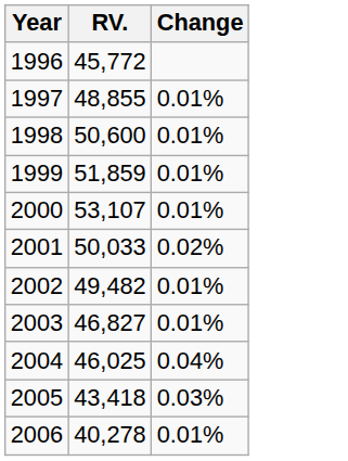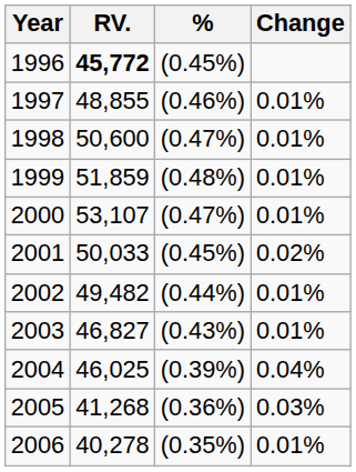 <table class="wikitable">
 <tr>
 <th>Year</th>
 <th>RV.</th>
+<th>%</th>
 <th>Change</th>
 </tr>
 <tr>
 <td>1996</td>
-<td>45,772</td>
+<td><strong>45,772</strong></td>
+<td>(0.45%)</td>
 <td></td>
 </tr>
 <tr>
 <td>1997</td>
 <td>48,855</td>
+<td>(0.46%)</td>
 <td> 0.01%</td>
 </tr>
 <tr>
 <td>1998</td>
 <td>50,600</td>
+<td>(0.47%)</td>
 <td> 0.01%</td>
 </tr>
 <tr>
 <td>1999</td>
 <td>51,859</td>
+<td>(0.48%)</td>
 <td> 0.01%</td>
 </tr>
 <tr>
 <td>2000</td>
 <td>53,107</td>
+<td>(0.47%)</td>
 <td> 0.01%</td>
 </tr>
 <tr>
 <td>2001</td>
 <td>50,033</td>
+<td>(0.45%)</td>
 <td> 0.02%</td>
 </tr>
 <tr>
 <td>2002</td>
 <td>49,482</td>
+<td>(0.44%)</td>
 <td> 0.01%</td>
 </tr>
 <tr>
 <td>2003</td>
 <td>46,827</td>
+<td>(0.43%)</td>
 <td> 0.01%</td>
 </tr>
 <tr>
 <td>2004</td>
 <td>46,025</td>
+<td>(0.39%)</td>
 <td> 0.04%</td>
 </tr>
 <tr>
 <td>2005</td>
-<td>43,418</td>
+<td>41,268</td>
+<td>(0.36%)</td>
 <td> 0.03%</td>
 </tr>
 <tr>
 <td>2006</td>
 <td>40,278</td>
+<td>(0.35%)</td>
 <td> 0.01%</td>
 </tr>
 </table>
